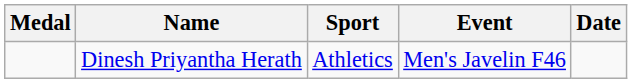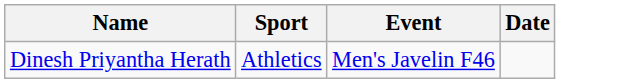 <table class="wikitable sortable" style="font-size: 95%">
 <tr>
-<th>Medal</th>
 <th>Name</th>
 <th>Sport</th>
 <th>Event</th>
 <th>Date</th>
 </tr>
 <tr>
-<td></td>
 <td><a href='#'>Dinesh Priyantha Herath</a></td>
 <td><a href='#'>Athletics</a></td>
 <td><a href='#'>Men's Javelin F46</a></td>
 <td></td>
 </tr>
 </table>
